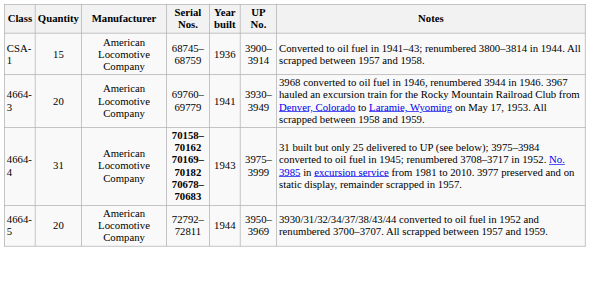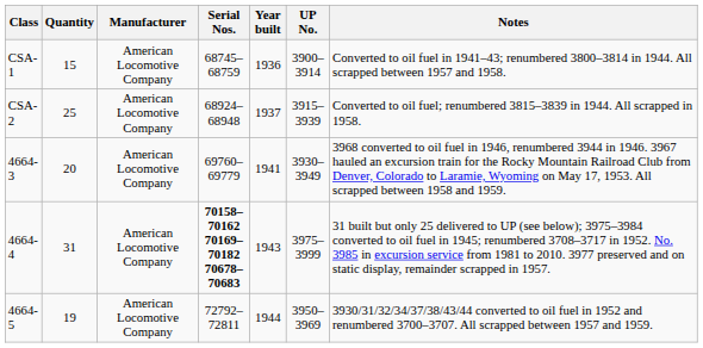 <table class=wikitable style=text-align:center>
 <tr>
 <th>Class</th>
 <th>Quantity</th>
 <th>Manufacturer</th>
 <th>Serial Nos.</th>
 <th>Year built</th>
 <th>UP No.</th>
 <th>Notes</th>
 </tr>
 <tr>
 <td align=left>CSA-1</td>
 <td>15</td>
 <td>American Locomotive Company</td>
 <td>68745–68759</td>
 <td>1936</td>
 <td>3900–3914</td>
 <td align=left>Converted to oil fuel in 1941–43; renumbered 3800–3814 in 1944. All scrapped between 1957 and 1958.</td>
+</tr>
+<tr>
+<td align=left>CSA-2</td>
+<td>25</td>
+<td>American Locomotive Company</td>
+<td>68924–68948</td>
+<td>1937</td>
+<td>3915–3939</td>
+<td align=left>Converted to oil fuel; renumbered 3815–3839 in 1944. All scrapped in 1958.</td>
 </tr>
 <tr>
 <td align=left>4664-3</td>
 <td>20</td>
 <td>American Locomotive Company</td>
 <td>69760–69779</td>
 <td>1941</td>
 <td>3930–3949</td>
 <td align=left>3968 converted to oil fuel in 1946, renumbered 3944 in 1946. 3967 hauled an excursion train for the Rocky Mountain Railroad Club from <a href='#'>Denver, Colorado</a> to <a href='#'>Laramie, Wyoming</a> on May 17, 1953. All scrapped between 1958 and 1959.</td>
 </tr>
 <tr>
 <td align=left>4664-4</td>
 <td>31</td>
 <td>American Locomotive Company</td>
 <td><strong>70158–70162<br>70169–70182<br>70678–70683</strong></td>
 <td>1943</td>
 <td>3975–3999</td>
 <td align=left>31 built but only 25 delivered to UP (see below); 3975–3984 converted to oil fuel in 1945; renumbered 3708–3717 in 1952. <a href='#'>No. 3985</a> in <a href='#'>excursion service</a> from 1981 to 2010. 3977 preserved and on static display, remainder scrapped in 1957.</td>
 </tr>
 <tr>
 <td align=left>4664-5</td>
-<td>20</td>
+<td>19</td>
 <td>American Locomotive Company</td>
 <td>72792–72811</td>
 <td>1944</td>
 <td>3950–3969</td>
 <td align=left>3930/31/32/34/37/38/43/44 converted to oil fuel in 1952 and renumbered 3700–3707. All scrapped between 1957 and 1959.</td>
 </tr>
 </table>
